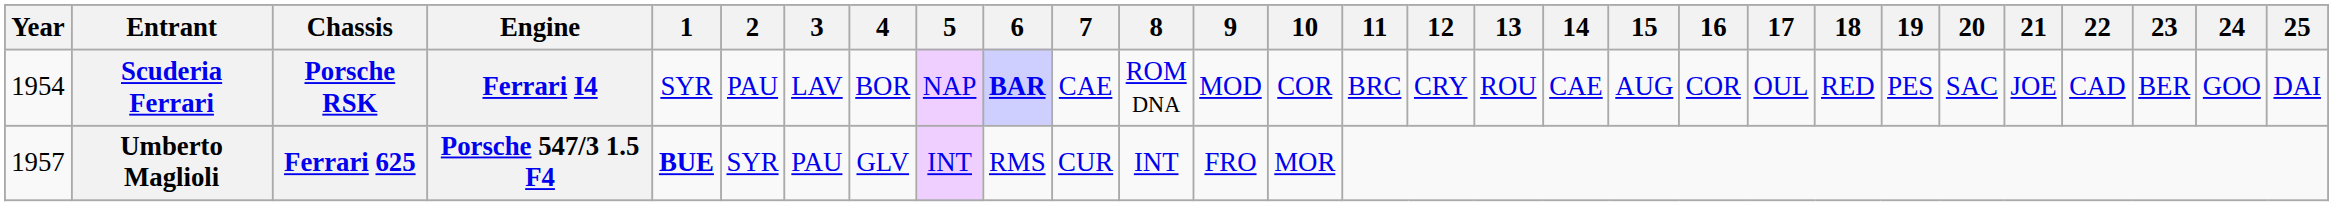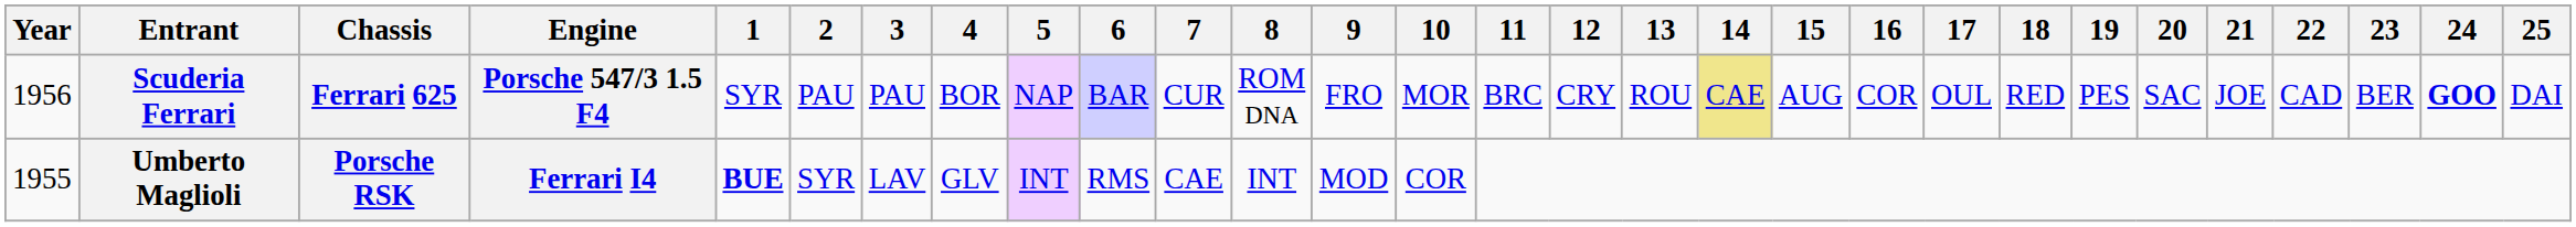 <table class="wikitable" style="text-align:center; font-size:90%">
 <tr>
 <th>Year</th>
 <th>Entrant</th>
 <th>Chassis</th>
 <th>Engine</th>
 <th>1</th>
 <th>2</th>
 <th>3</th>
 <th>4</th>
 <th>5</th>
 <th>6</th>
 <th>7</th>
 <th>8</th>
 <th>9</th>
 <th>10</th>
 <th>11</th>
 <th>12</th>
 <th>13</th>
 <th>14</th>
 <th>15</th>
 <th>16</th>
 <th>17</th>
 <th>18</th>
 <th>19</th>
 <th>20</th>
 <th>21</th>
 <th>22</th>
 <th>23</th>
 <th>24</th>
 <th>25</th>
 </tr>
 <tr>
-<td>1954</td>
+<td>1956</td>
 <th><a href='#'>Scuderia Ferrari</a></th>
-<th><a href='#'>Porsche RSK</a></th>
-<th><a href='#'>Ferrari</a> <a href='#'>I4</a></th>
+<th><a href='#'>Ferrari</a> <a href='#'>625</a></th>
+<th><a href='#'>Porsche</a> 547/3 1.5 <a href='#'>F4</a></th>
 <td><a href='#'>SYR</a></td>
 <td><a href='#'>PAU</a></td>
-<td><a href='#'>LAV</a></td>
+<td><a href='#'>PAU</a></td>
 <td><a href='#'>BOR</a></td>
 <td style="background:#EFCFFF;"><a href='#'>NAP</a><br></td>
-<td style="background:#CFCFFF;"><strong><a href='#'>BAR</a><br></strong></td>
-<td><a href='#'>CAE</a></td>
+<td style="background:#CFCFFF;"><a href='#'>BAR</a><br></td>
+<td><a href='#'>CUR</a></td>
 <td><a href='#'>ROM</a><br><small>DNA</small></td>
-<td><a href='#'>MOD</a></td>
-<td><a href='#'>COR</a></td>
+<td><a href='#'>FRO</a></td>
+<td><a href='#'>MOR</a></td>
 <td><a href='#'>BRC</a></td>
 <td><a href='#'>CRY</a></td>
 <td><a href='#'>ROU</a></td>
-<td><a href='#'>CAE</a></td>
+<td style="background: khaki;"><a href='#'>CAE</a></td>
 <td><a href='#'>AUG</a></td>
 <td><a href='#'>COR</a></td>
 <td><a href='#'>OUL</a></td>
 <td><a href='#'>RED</a></td>
 <td><a href='#'>PES</a><br></td>
 <td><a href='#'>SAC</a></td>
 <td><a href='#'>JOE</a></td>
 <td><a href='#'>CAD</a></td>
 <td><a href='#'>BER</a></td>
-<td><a href='#'>GOO</a></td>
+<td><strong><a href='#'>GOO</a></strong></td>
 <td><a href='#'>DAI</a></td>
 </tr>
 <tr>
-<td>1957</td>
+<td>1955</td>
 <th>Umberto Maglioli</th>
-<th><a href='#'>Ferrari</a> <a href='#'>625</a></th>
-<th><a href='#'>Porsche</a> 547/3 1.5 <a href='#'>F4</a></th>
+<th><a href='#'>Porsche RSK</a></th>
+<th><a href='#'>Ferrari</a> <a href='#'>I4</a></th>
 <td><strong><a href='#'>BUE</a></strong></td>
 <td><a href='#'>SYR</a></td>
-<td><a href='#'>PAU</a></td>
+<td><a href='#'>LAV</a></td>
 <td><a href='#'>GLV</a></td>
 <td style="background:#EFCFFF;"><a href='#'>INT</a><br></td>
 <td><a href='#'>RMS</a></td>
-<td><a href='#'>CUR</a></td>
+<td><a href='#'>CAE</a></td>
 <td><a href='#'>INT</a></td>
-<td><a href='#'>FRO</a></td>
-<td><a href='#'>MOR</a></td>
+<td><a href='#'>MOD</a></td>
+<td><a href='#'>COR</a></td>
 </tr>
 </table>
